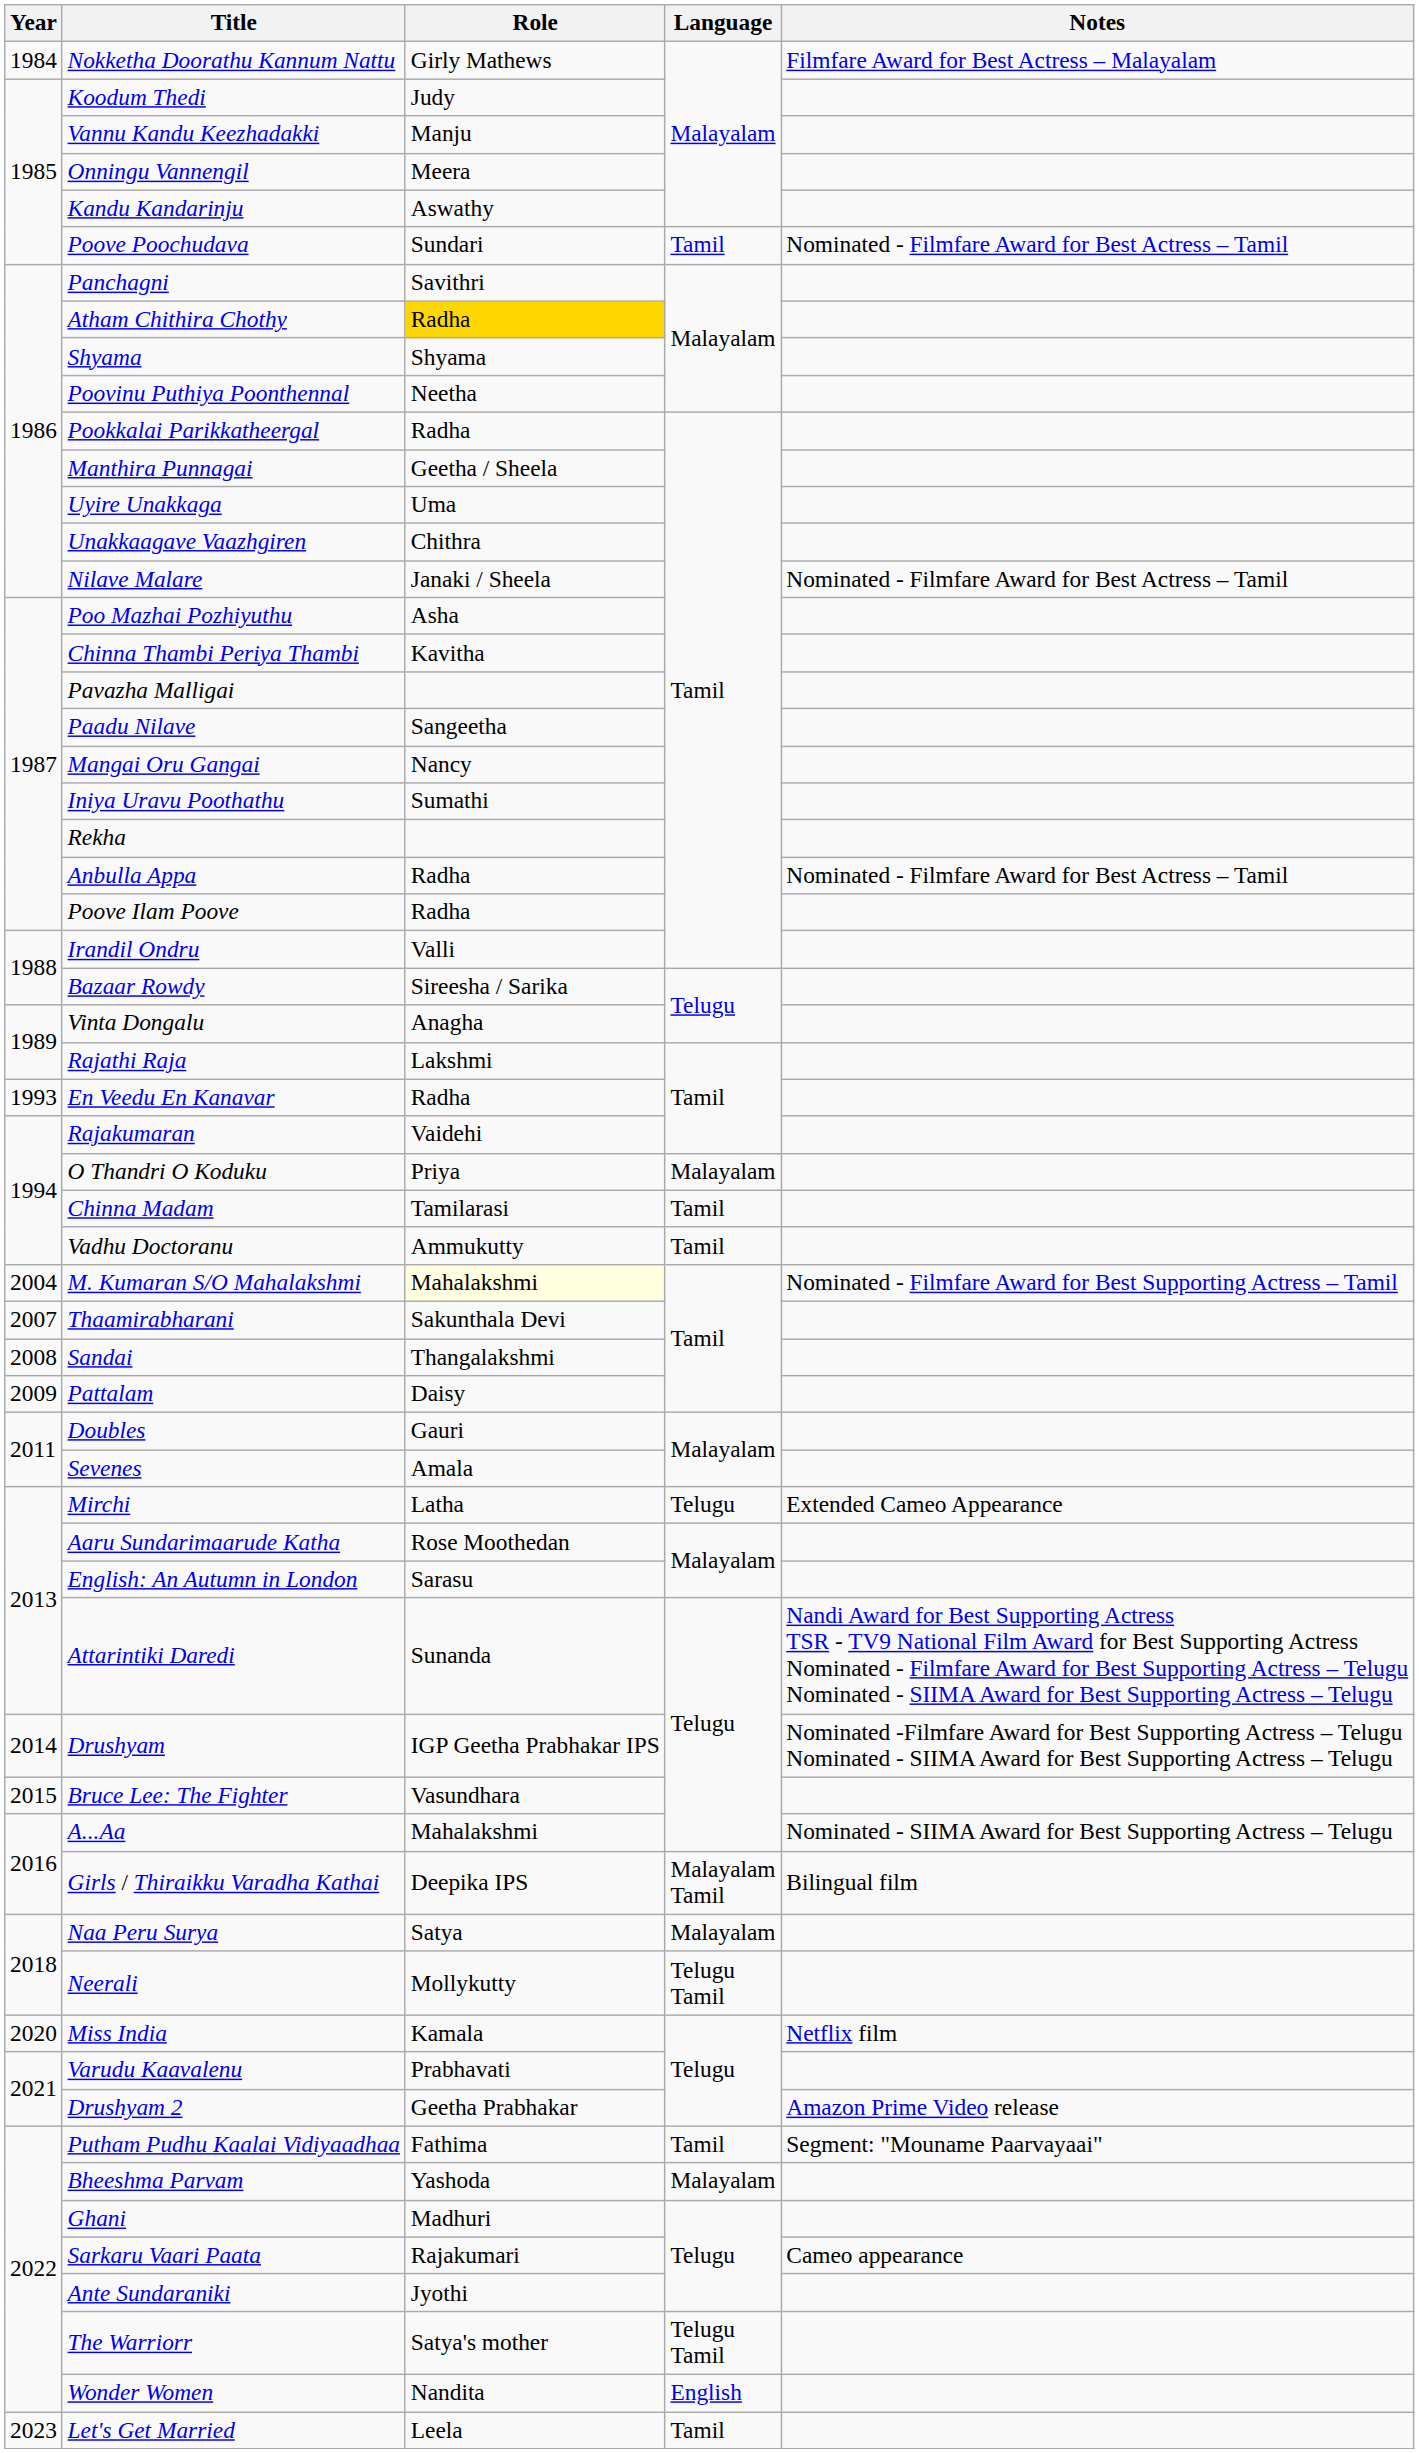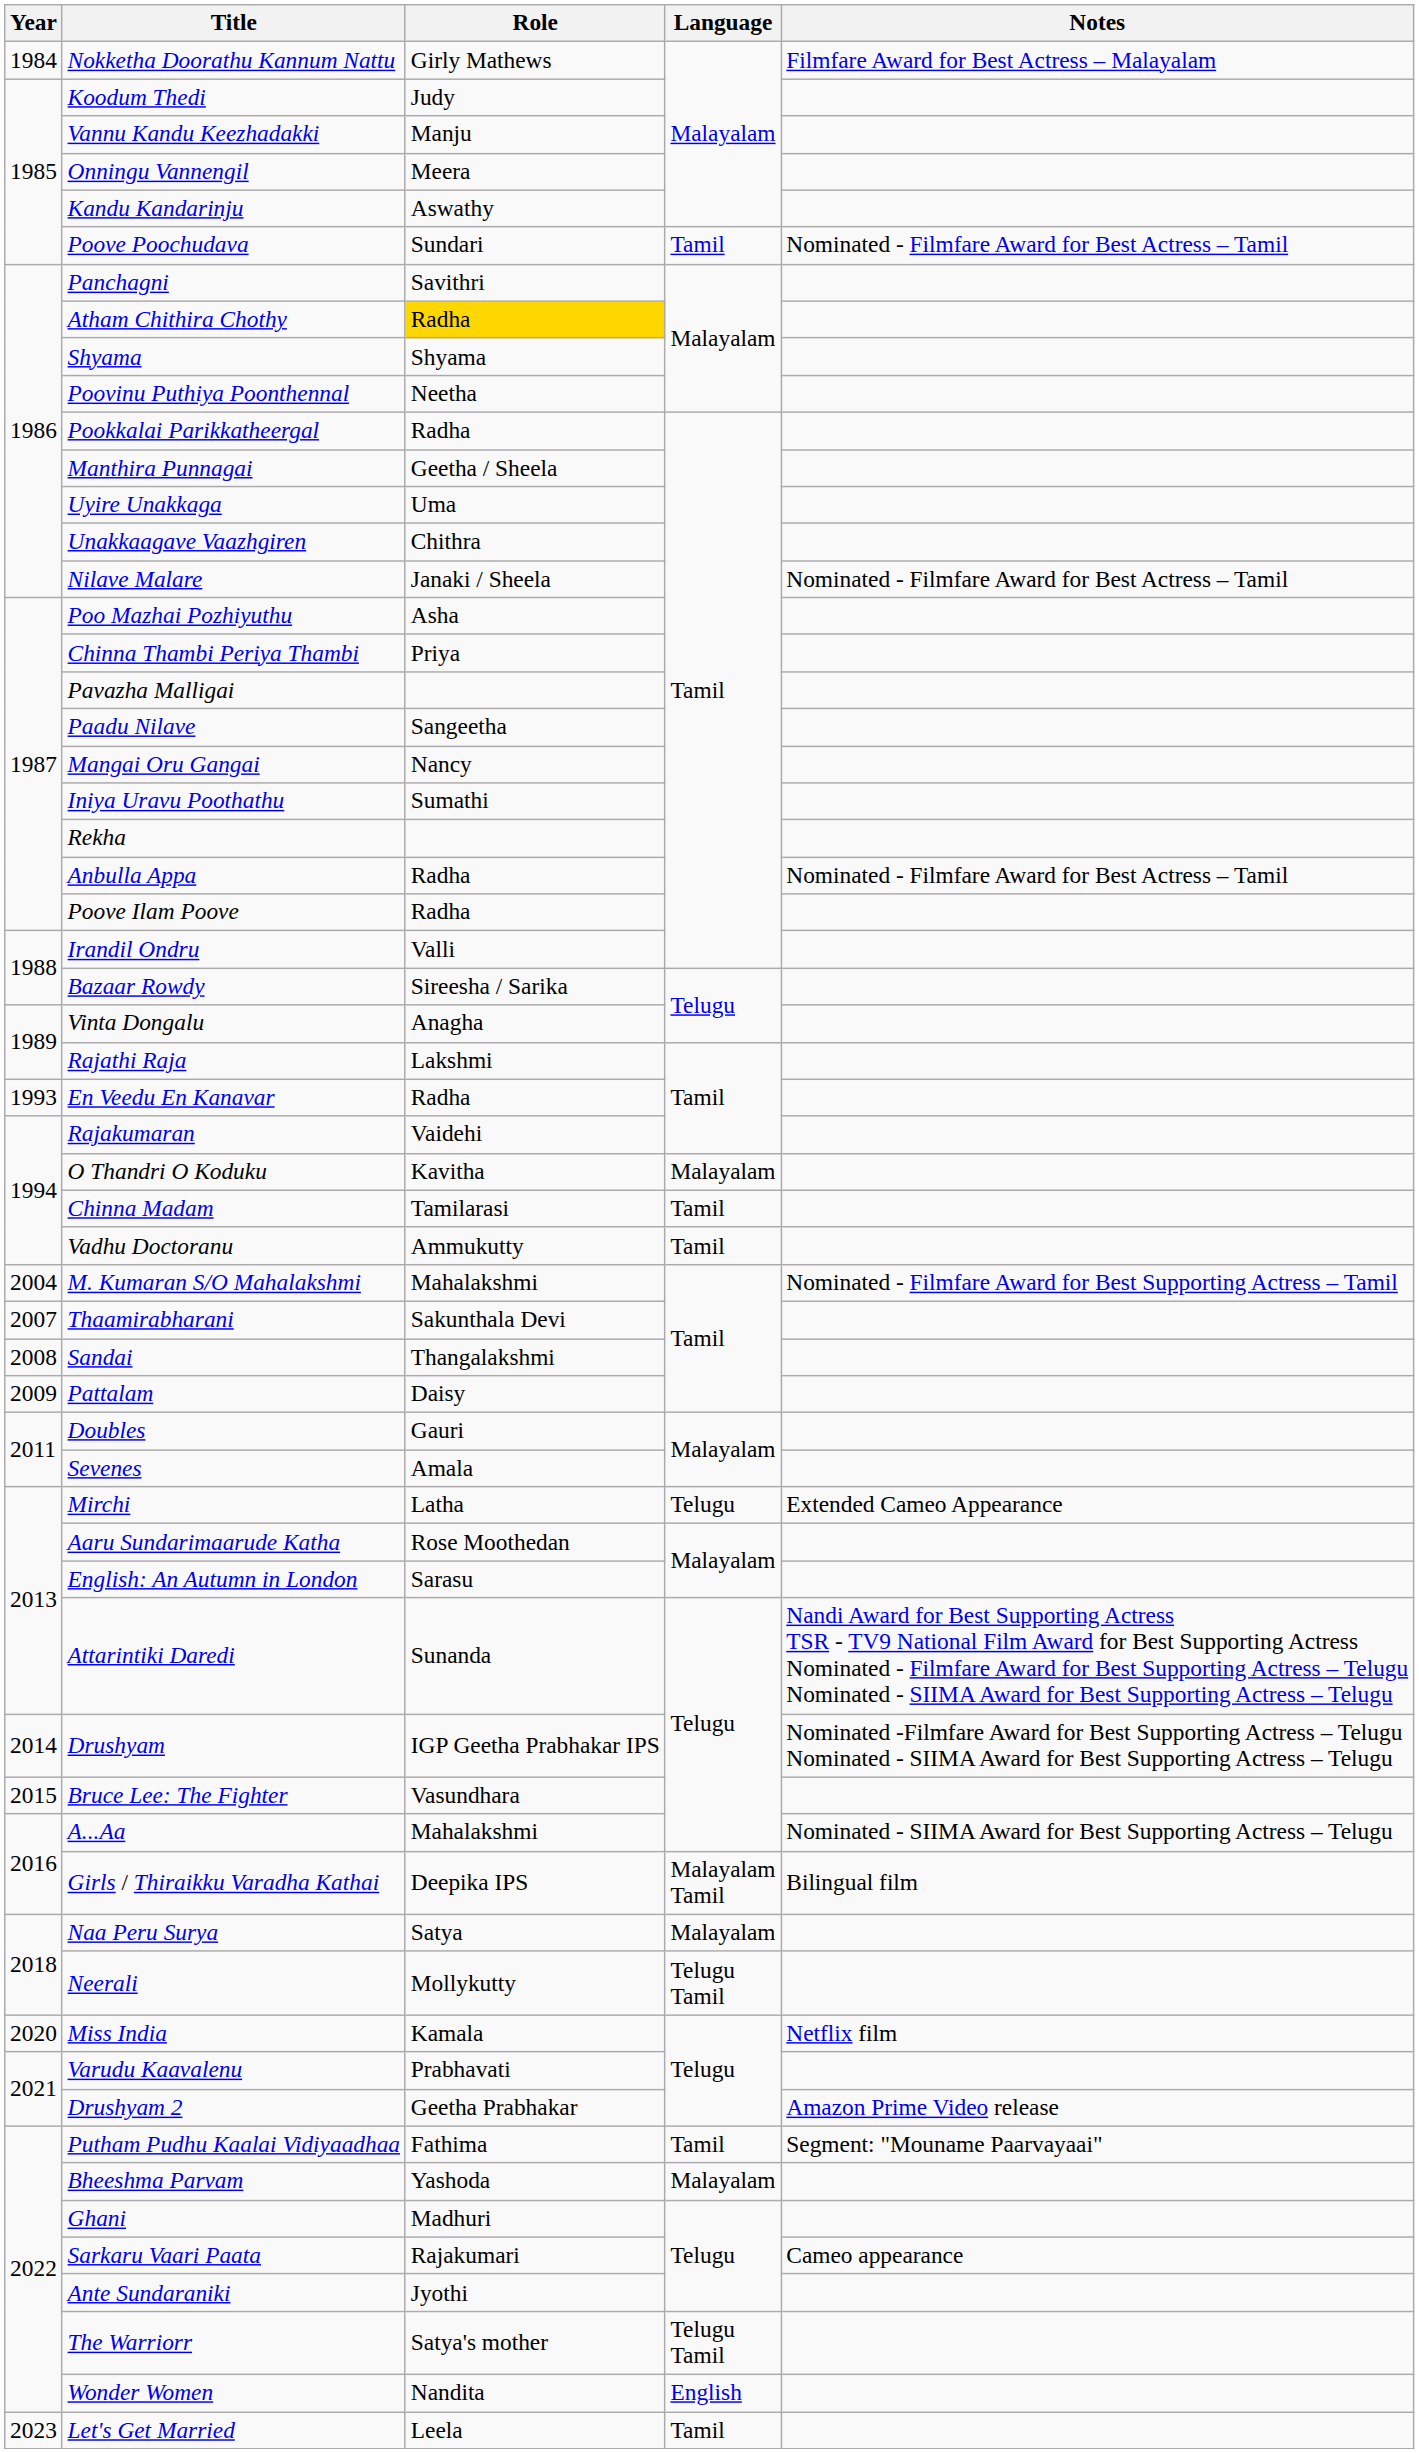 <table class = "wikitable sortable">
 <tr>
 <th>Year</th>
 <th>Title</th>
 <th>Role</th>
 <th>Language</th>
 <th>Notes</th>
 </tr>
 <tr>
 <td>1984</td>
 <td><em><a href='#'>Nokketha Doorathu Kannum Nattu</a></em></td>
 <td>Girly Mathews</td>
 <td rowspan="5"><a href='#'>Malayalam</a></td>
 <td><a href='#'>Filmfare Award for Best Actress – Malayalam</a></td>
 </tr>
 <tr>
 <td rowspan="5">1985</td>
 <td><em><a href='#'>Koodum Thedi</a></em></td>
 <td>Judy</td>
 <td></td>
 </tr>
 <tr>
 <td><em><a href='#'>Vannu Kandu Keezhadakki</a> </em></td>
 <td>Manju</td>
 <td></td>
 </tr>
 <tr>
 <td><em><a href='#'>Onningu Vannengil</a></em></td>
 <td>Meera</td>
 <td></td>
 </tr>
 <tr>
 <td><em><a href='#'>Kandu Kandarinju</a></em></td>
 <td>Aswathy</td>
 <td></td>
 </tr>
 <tr>
 <td><em><a href='#'>Poove Poochudava</a></em></td>
 <td>Sundari</td>
 <td><a href='#'>Tamil</a></td>
 <td>Nominated - <a href='#'>Filmfare Award for Best Actress – Tamil</a></td>
 </tr>
 <tr>
 <td rowspan="9">1986</td>
 <td><em><a href='#'>Panchagni</a></em></td>
 <td>Savithri</td>
 <td rowspan="4">Malayalam</td>
 <td></td>
 </tr>
 <tr>
 <td><em><a href='#'>Atham Chithira Chothy</a></em></td>
 <td style="background: gold;">Radha</td>
 <td></td>
 </tr>
 <tr>
 <td><em><a href='#'>Shyama</a></em></td>
 <td>Shyama</td>
 <td></td>
 </tr>
 <tr>
 <td><em><a href='#'>Poovinu Puthiya Poonthennal</a></em></td>
 <td>Neetha</td>
 <td></td>
 </tr>
 <tr>
 <td><em><a href='#'>Pookkalai Parikkatheergal</a></em></td>
 <td>Radha</td>
 <td rowspan="15">Tamil</td>
 <td></td>
 </tr>
 <tr>
 <td><em><a href='#'>Manthira Punnagai</a></em></td>
 <td>Geetha / Sheela</td>
 <td></td>
 </tr>
 <tr>
 <td><em><a href='#'>Uyire Unakkaga</a></em></td>
 <td>Uma</td>
 <td></td>
 </tr>
 <tr>
 <td><em><a href='#'>Unakkaagave Vaazhgiren</a></em></td>
 <td>Chithra</td>
 <td></td>
 </tr>
 <tr>
 <td><em><a href='#'>Nilave Malare</a></em></td>
 <td>Janaki / Sheela</td>
 <td>Nominated - Filmfare Award for Best Actress – Tamil</td>
 </tr>
 <tr>
 <td rowspan="9">1987</td>
 <td><em><a href='#'>Poo Mazhai Pozhiyuthu</a></em></td>
 <td>Asha</td>
 <td></td>
 </tr>
 <tr>
 <td><em><a href='#'>Chinna Thambi Periya Thambi</a></em></td>
-<td>Kavitha</td>
+<td>Priya</td>
 <td></td>
 </tr>
 <tr>
 <td><em>Pavazha Malligai</em></td>
 <td></td>
 <td></td>
 </tr>
 <tr>
 <td><em><a href='#'>Paadu Nilave</a></em></td>
 <td>Sangeetha</td>
 <td></td>
 </tr>
 <tr>
 <td><em><a href='#'>Mangai Oru Gangai</a> </em></td>
 <td>Nancy</td>
 <td></td>
 </tr>
 <tr>
 <td><em><a href='#'>Iniya Uravu Poothathu</a></em></td>
 <td>Sumathi</td>
 <td></td>
 </tr>
 <tr>
 <td><em>Rekha</em></td>
 <td></td>
 <td></td>
 </tr>
 <tr>
 <td><em><a href='#'>Anbulla Appa</a></em></td>
 <td>Radha</td>
 <td>Nominated - Filmfare Award for Best Actress – Tamil</td>
 </tr>
 <tr>
 <td><em>Poove Ilam Poove</em></td>
 <td>Radha</td>
 <td></td>
 </tr>
 <tr>
 <td rowspan="2">1988</td>
 <td><em><a href='#'>Irandil Ondru</a></em></td>
 <td>Valli</td>
 <td></td>
 </tr>
 <tr>
 <td><em><a href='#'>Bazaar Rowdy</a></em></td>
 <td>Sireesha / Sarika</td>
 <td rowspan="2"><a href='#'>Telugu</a></td>
 <td></td>
 </tr>
 <tr>
 <td rowspan="2">1989</td>
 <td><em>Vinta Dongalu</em></td>
 <td>Anagha</td>
 <td></td>
 </tr>
 <tr>
 <td><em><a href='#'>Rajathi Raja</a></em></td>
 <td>Lakshmi</td>
 <td rowspan="3">Tamil</td>
 <td></td>
 </tr>
 <tr>
 <td rowspan="1">1993</td>
 <td><em><a href='#'>En Veedu En Kanavar</a></em></td>
 <td>Radha</td>
 <td></td>
 </tr>
 <tr>
 <td rowspan="4">1994</td>
 <td><em><a href='#'>Rajakumaran</a></em></td>
 <td>Vaidehi</td>
 <td></td>
 </tr>
 <tr>
 <td><em>O Thandri O Koduku </em></td>
-<td>Priya</td>
+<td>Kavitha</td>
 <td>Malayalam</td>
 <td></td>
 </tr>
 <tr>
 <td><em><a href='#'>Chinna Madam</a></em></td>
 <td>Tamilarasi</td>
 <td>Tamil</td>
 <td></td>
 </tr>
 <tr>
 <td><em>Vadhu Doctoranu</em></td>
 <td>Ammukutty</td>
 <td>Tamil</td>
 <td></td>
 </tr>
 <tr>
 <td>2004</td>
 <td><em><a href='#'>M. Kumaran S/O Mahalakshmi</a></em></td>
-<td style="background: lightyellow;">Mahalakshmi</td>
+<td>Mahalakshmi</td>
 <td rowspan="4">Tamil</td>
 <td>Nominated - <a href='#'>Filmfare Award for Best Supporting Actress – Tamil</a></td>
 </tr>
 <tr>
 <td>2007</td>
 <td><em><a href='#'>Thaamirabharani</a></em></td>
 <td>Sakunthala Devi</td>
 <td></td>
 </tr>
 <tr>
 <td>2008</td>
 <td><em><a href='#'>Sandai</a></em></td>
 <td>Thangalakshmi</td>
 <td></td>
 </tr>
 <tr>
 <td>2009</td>
 <td><em><a href='#'>Pattalam</a></em></td>
 <td>Daisy</td>
 <td></td>
 </tr>
 <tr>
 <td rowspan="2">2011</td>
 <td><em><a href='#'>Doubles</a></em></td>
 <td>Gauri</td>
 <td rowspan="2">Malayalam</td>
 <td></td>
 </tr>
 <tr>
 <td><em><a href='#'>Sevenes</a></em></td>
 <td>Amala</td>
 <td></td>
 </tr>
 <tr>
 <td rowspan="4">2013</td>
 <td><em><a href='#'>Mirchi</a></em></td>
 <td>Latha</td>
 <td>Telugu</td>
 <td>Extended Cameo Appearance</td>
 </tr>
 <tr>
 <td><em><a href='#'>Aaru Sundarimaarude Katha</a></em></td>
 <td>Rose Moothedan</td>
 <td rowspan="2">Malayalam</td>
 <td></td>
 </tr>
 <tr>
 <td><em><a href='#'>English: An Autumn in London</a></em></td>
 <td>Sarasu</td>
 <td></td>
 </tr>
 <tr>
 <td><em><a href='#'>Attarintiki Daredi</a></em></td>
 <td>Sunanda</td>
 <td rowspan="4">Telugu</td>
 <td><a href='#'>Nandi Award for Best Supporting Actress</a> <br><a href='#'>TSR</a> - <a href='#'>TV9 National Film Award</a> for Best Supporting Actress<br> Nominated - <a href='#'>Filmfare Award for Best Supporting Actress – Telugu</a><br>Nominated - <a href='#'>SIIMA Award for Best Supporting Actress – Telugu</a></td>
 </tr>
 <tr>
 <td>2014</td>
 <td><em><a href='#'>Drushyam</a></em></td>
 <td>IGP Geetha Prabhakar IPS</td>
 <td>Nominated -Filmfare Award for Best Supporting Actress – Telugu<br>Nominated - SIIMA Award for Best Supporting Actress – Telugu</td>
 </tr>
 <tr>
 <td>2015</td>
 <td><em><a href='#'>Bruce Lee: The Fighter</a></em></td>
 <td>Vasundhara</td>
 <td></td>
 </tr>
 <tr>
 <td rowspan="2">2016</td>
 <td><em><a href='#'>A...Aa</a></em></td>
 <td>Mahalakshmi</td>
 <td>Nominated - SIIMA Award for Best Supporting Actress – Telugu</td>
 </tr>
 <tr>
 <td><em><a href='#'>Girls</a></em> / <em><a href='#'>Thiraikku Varadha Kathai</a></em></td>
 <td>Deepika IPS</td>
 <td>Malayalam<br>Tamil</td>
 <td>Bilingual film</td>
 </tr>
 <tr>
 <td rowspan=2>2018</td>
 <td><em><a href='#'>Naa Peru Surya</a></em></td>
 <td>Satya</td>
 <td>Malayalam</td>
 <td></td>
 </tr>
 <tr>
 <td><em><a href='#'>Neerali</a></em></td>
 <td>Mollykutty</td>
 <td>Telugu<br>Tamil</td>
 <td></td>
 </tr>
 <tr>
 <td rowspan="1">2020</td>
 <td><em><a href='#'>Miss India</a></em></td>
 <td>Kamala</td>
 <td rowspan="3">Telugu</td>
 <td><a href='#'>Netflix</a> film</td>
 </tr>
 <tr>
 <td rowspan="2">2021</td>
 <td><em><a href='#'>Varudu Kaavalenu</a></em></td>
 <td>Prabhavati</td>
 <td></td>
 </tr>
 <tr>
 <td><em><a href='#'>Drushyam 2</a></em></td>
 <td>Geetha Prabhakar</td>
 <td><a href='#'>Amazon Prime Video</a> release</td>
 </tr>
 <tr>
 <td rowspan="7">2022</td>
 <td><em><a href='#'>Putham Pudhu Kaalai Vidiyaadhaa</a></em></td>
 <td>Fathima</td>
 <td>Tamil</td>
 <td>Segment: "Mouname Paarvayaai"</td>
 </tr>
 <tr>
 <td><em><a href='#'>Bheeshma Parvam</a></em></td>
 <td>Yashoda</td>
 <td>Malayalam</td>
 <td></td>
 </tr>
 <tr>
 <td><em><a href='#'>Ghani</a></em></td>
 <td>Madhuri</td>
 <td rowspan="3">Telugu</td>
 <td></td>
 </tr>
 <tr>
 <td><em><a href='#'>Sarkaru Vaari Paata</a></em></td>
 <td>Rajakumari</td>
 <td>Cameo appearance</td>
 </tr>
 <tr>
 <td><em><a href='#'>Ante Sundaraniki</a></em></td>
 <td>Jyothi</td>
 <td></td>
 </tr>
 <tr>
 <td><em><a href='#'>The Warriorr</a></em></td>
 <td>Satya's mother</td>
 <td>Telugu<br>Tamil</td>
 <td></td>
 </tr>
 <tr>
 <td><em><a href='#'>Wonder Women</a></em></td>
 <td>Nandita</td>
 <td><a href='#'>English</a></td>
 <td></td>
 </tr>
 <tr>
 <td>2023</td>
 <td><em><a href='#'>Let's Get Married</a></em></td>
 <td>Leela</td>
 <td>Tamil</td>
 <td></td>
 </tr>
 <tr>
 </tr>
 </table>
